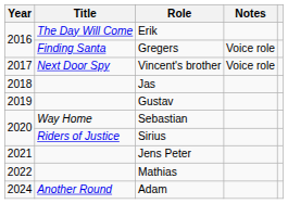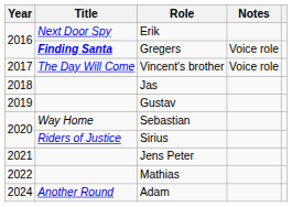 <table class="wikitable plainrowheaders sortable">
 <tr>
 <th>Year</th>
 <th>Title</th>
 <th>Role</th>
 <th class="unsortable">Notes</th>
 <th class="unsortable"></th>
 </tr>
 <tr>
 <td rowspan="2">2016</td>
-<td><em><a href='#'>The Day Will Come</a></em></td>
+<td><em><a href='#'>Next Door Spy</a></em></td>
 <td>Erik</td>
 <td></td>
 <td></td>
 </tr>
 <tr>
-<td><em><a href='#'>Finding Santa</a></em></td>
+<td><strong><em><a href='#'>Finding Santa</a></em></strong></td>
 <td>Gregers</td>
 <td>Voice role</td>
 <td></td>
 </tr>
 <tr>
 <td>2017</td>
-<td><em><a href='#'>Next Door Spy</a></em></td>
+<td><em><a href='#'>The Day Will Come</a></em></td>
 <td>Vincent's brother</td>
 <td>Voice role</td>
 <td></td>
 </tr>
 <tr>
 <td>2018</td>
 <td><em></em></td>
 <td>Jas</td>
 <td></td>
 <td></td>
 </tr>
 <tr>
 <td>2019</td>
 <td><em></em></td>
 <td>Gustav</td>
 <td></td>
 <td></td>
 </tr>
 <tr>
 <td rowspan="2">2020</td>
 <td><em>Way Home</em></td>
 <td>Sebastian</td>
 <td></td>
 <td></td>
 </tr>
 <tr>
 <td><em><a href='#'>Riders of Justice</a></em></td>
 <td>Sirius</td>
 <td></td>
 <td></td>
 </tr>
 <tr>
 <td>2021</td>
 <td><em></em></td>
 <td>Jens Peter</td>
 <td></td>
 <td></td>
 </tr>
 <tr>
 <td>2022</td>
 <td><em></em></td>
 <td>Mathias</td>
 <td></td>
 <td></td>
 </tr>
 <tr>
 <td>2024</td>
 <td><em><a href='#'>Another Round</a></em></td>
 <td>Adam</td>
 <td></td>
 <td></td>
 </tr>
 </table>
